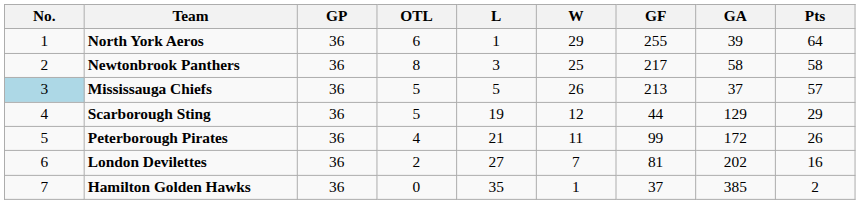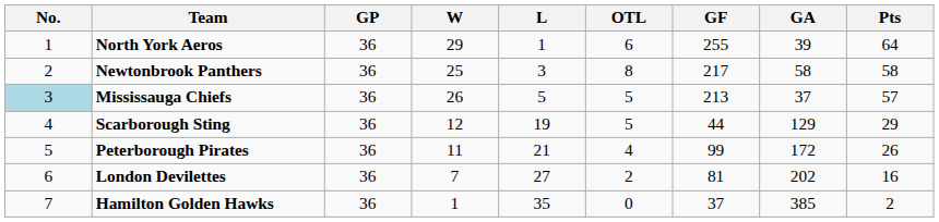 <table class="wikitable sortable">
 <tr>
 <th bgcolor="#DDDDFF" width="7.5%" title="Division rank">No.</th>
 <th bgcolor="#DDDDFF" width="20%">Team</th>
 <th bgcolor="#DDDDFF" width="7.5%" title="Games played" class="unsortable">GP</th>
+<th bgcolor="#DDDDFF" width="7.5%" title="Wins">W</th>
+<th bgcolor="#DDDDFF" width="7.5%" title="Losses">L</th>
 <th bgcolor="#DDDDFF" width="7.5%" title="Ties">OTL</th>
-<th bgcolor="#DDDDFF" width="7.5%" title="Losses">L</th>
-<th bgcolor="#DDDDFF" width="7.5%" title="Wins">W</th>
 <th bgcolor="#DDDDFF" width="7.5%" title="Ties">GF</th>
 <th bgcolor="#DDDDFF" width="7.5%" title="Ties">GA</th>
 <th bgcolor="#DDDDFF" width="7.5%" title="Points">Pts</th>
 </tr>
 <tr align=center>
 <td>1</td>
 <td align=left><strong>North York Aeros</strong></td>
 <td>36</td>
+<td>29</td>
+<td>1</td>
 <td>6</td>
-<td>1</td>
-<td>29</td>
 <td>255</td>
 <td>39</td>
 <td>64</td>
 </tr>
 <tr align=center>
 <td>2</td>
 <td align=left><strong>Newtonbrook Panthers</strong></td>
 <td>36</td>
+<td>25</td>
+<td>3</td>
 <td>8</td>
-<td>3</td>
-<td>25</td>
 <td>217</td>
 <td>58</td>
 <td>58</td>
 </tr>
 <tr align=center>
 <td style="background: lightblue;">3</td>
 <td align=left><strong>Mississauga Chiefs</strong></td>
 <td>36</td>
+<td>26</td>
 <td>5</td>
 <td>5</td>
-<td>26</td>
 <td>213</td>
 <td>37</td>
 <td>57</td>
 </tr>
 <tr align=center>
 <td>4</td>
 <td align=left><strong>Scarborough Sting</strong></td>
 <td>36</td>
+<td>12</td>
+<td>19</td>
 <td>5</td>
-<td>19</td>
-<td>12</td>
 <td>44</td>
 <td>129</td>
 <td>29</td>
 </tr>
 <tr align=center>
 <td>5</td>
 <td align=left><strong>Peterborough Pirates</strong></td>
 <td>36</td>
+<td>11</td>
+<td>21</td>
 <td>4</td>
-<td>21</td>
-<td>11</td>
 <td>99</td>
 <td>172</td>
 <td>26</td>
 </tr>
 <tr align=center>
 <td>6</td>
 <td align=left><strong>London Devilettes </strong></td>
 <td>36</td>
+<td>7</td>
+<td>27</td>
 <td>2</td>
-<td>27</td>
-<td>7</td>
 <td>81</td>
 <td>202</td>
 <td>16</td>
 </tr>
 <tr align=center>
 <td>7</td>
 <td align=left><strong>Hamilton Golden Hawks  </strong></td>
 <td>36</td>
+<td>1</td>
+<td>35</td>
 <td>0</td>
-<td>35</td>
-<td>1</td>
 <td>37</td>
 <td>385</td>
 <td>2</td>
 </tr>
 </table>
